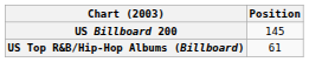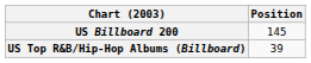 <table class="wikitable plainrowheaders" style="text-align:center">
 <tr>
 <th scope="col">Chart (2003)</th>
 <th scope="col">Position</th>
 </tr>
 <tr>
 <th scope="row">US <em>Billboard</em> 200</th>
 <td>145</td>
 </tr>
 <tr>
 <th scope="row">US Top R&B/Hip-Hop Albums (<em>Billboard</em>)</th>
-<td>61</td>
+<td>39</td>
 </tr>
 </table>
